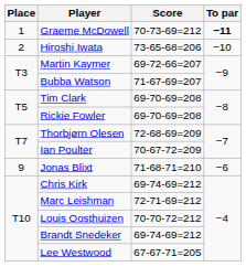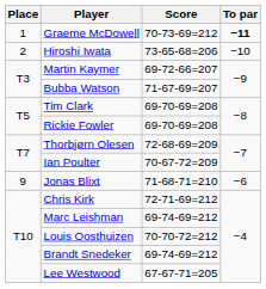 <table class="wikitable">
 <tr>
 <th>Place</th>
 <th>Player</th>
 <th>Score</th>
 <th>To par</th>
 </tr>
 <tr>
 <td align=center>1</td>
 <td> <a href='#'>Graeme McDowell</a></td>
 <td>70-73-69=212</td>
 <td align=center><strong>−11</strong></td>
 </tr>
 <tr>
 <td align=center>2</td>
 <td> <a href='#'>Hiroshi Iwata</a></td>
 <td>73-65-68=206</td>
 <td align=center>−10</td>
 </tr>
 <tr>
 <td rowspan=2 align=center>T3</td>
 <td> <a href='#'>Martin Kaymer</a></td>
 <td>69-72-66=207</td>
 <td rowspan=2 align=center>−9</td>
 </tr>
 <tr>
 <td> <a href='#'>Bubba Watson</a></td>
 <td>71-67-69=207</td>
 </tr>
 <tr>
 <td rowspan=2 align=center>T5</td>
 <td> <a href='#'>Tim Clark</a></td>
 <td>69-70-69=208</td>
 <td rowspan=2 align=center>−8</td>
 </tr>
 <tr>
 <td> <a href='#'>Rickie Fowler</a></td>
 <td>69-70-69=208</td>
 </tr>
 <tr>
 <td rowspan=2 align=center>T7</td>
 <td> <a href='#'>Thorbjørn Olesen</a></td>
 <td>72-68-69=209</td>
 <td rowspan=2 align=center>−7</td>
 </tr>
 <tr>
 <td> <a href='#'>Ian Poulter</a></td>
 <td>70-67-72=209</td>
 </tr>
 <tr>
 <td align=center>9</td>
 <td> <a href='#'>Jonas Blixt</a></td>
 <td>71-68-71=210</td>
 <td align=center>−6</td>
 </tr>
 <tr>
 <td rowspan=5 align=center>T10</td>
 <td> <a href='#'>Chris Kirk</a></td>
-<td>69-74-69=212</td>
+<td>72-71-69=212</td>
 <td rowspan=5 align=center>−4</td>
 </tr>
 <tr>
 <td> <a href='#'>Marc Leishman</a></td>
-<td>72-71-69=212</td>
+<td>69-74-69=212</td>
 </tr>
 <tr>
 <td> <a href='#'>Louis Oosthuizen</a></td>
 <td>70-70-72=212</td>
 </tr>
 <tr>
 <td> <a href='#'>Brandt Snedeker</a></td>
 <td>69-74-69=212</td>
 </tr>
 <tr>
 <td> <a href='#'>Lee Westwood</a></td>
 <td>67-67-71=205</td>
 </tr>
 </table>
